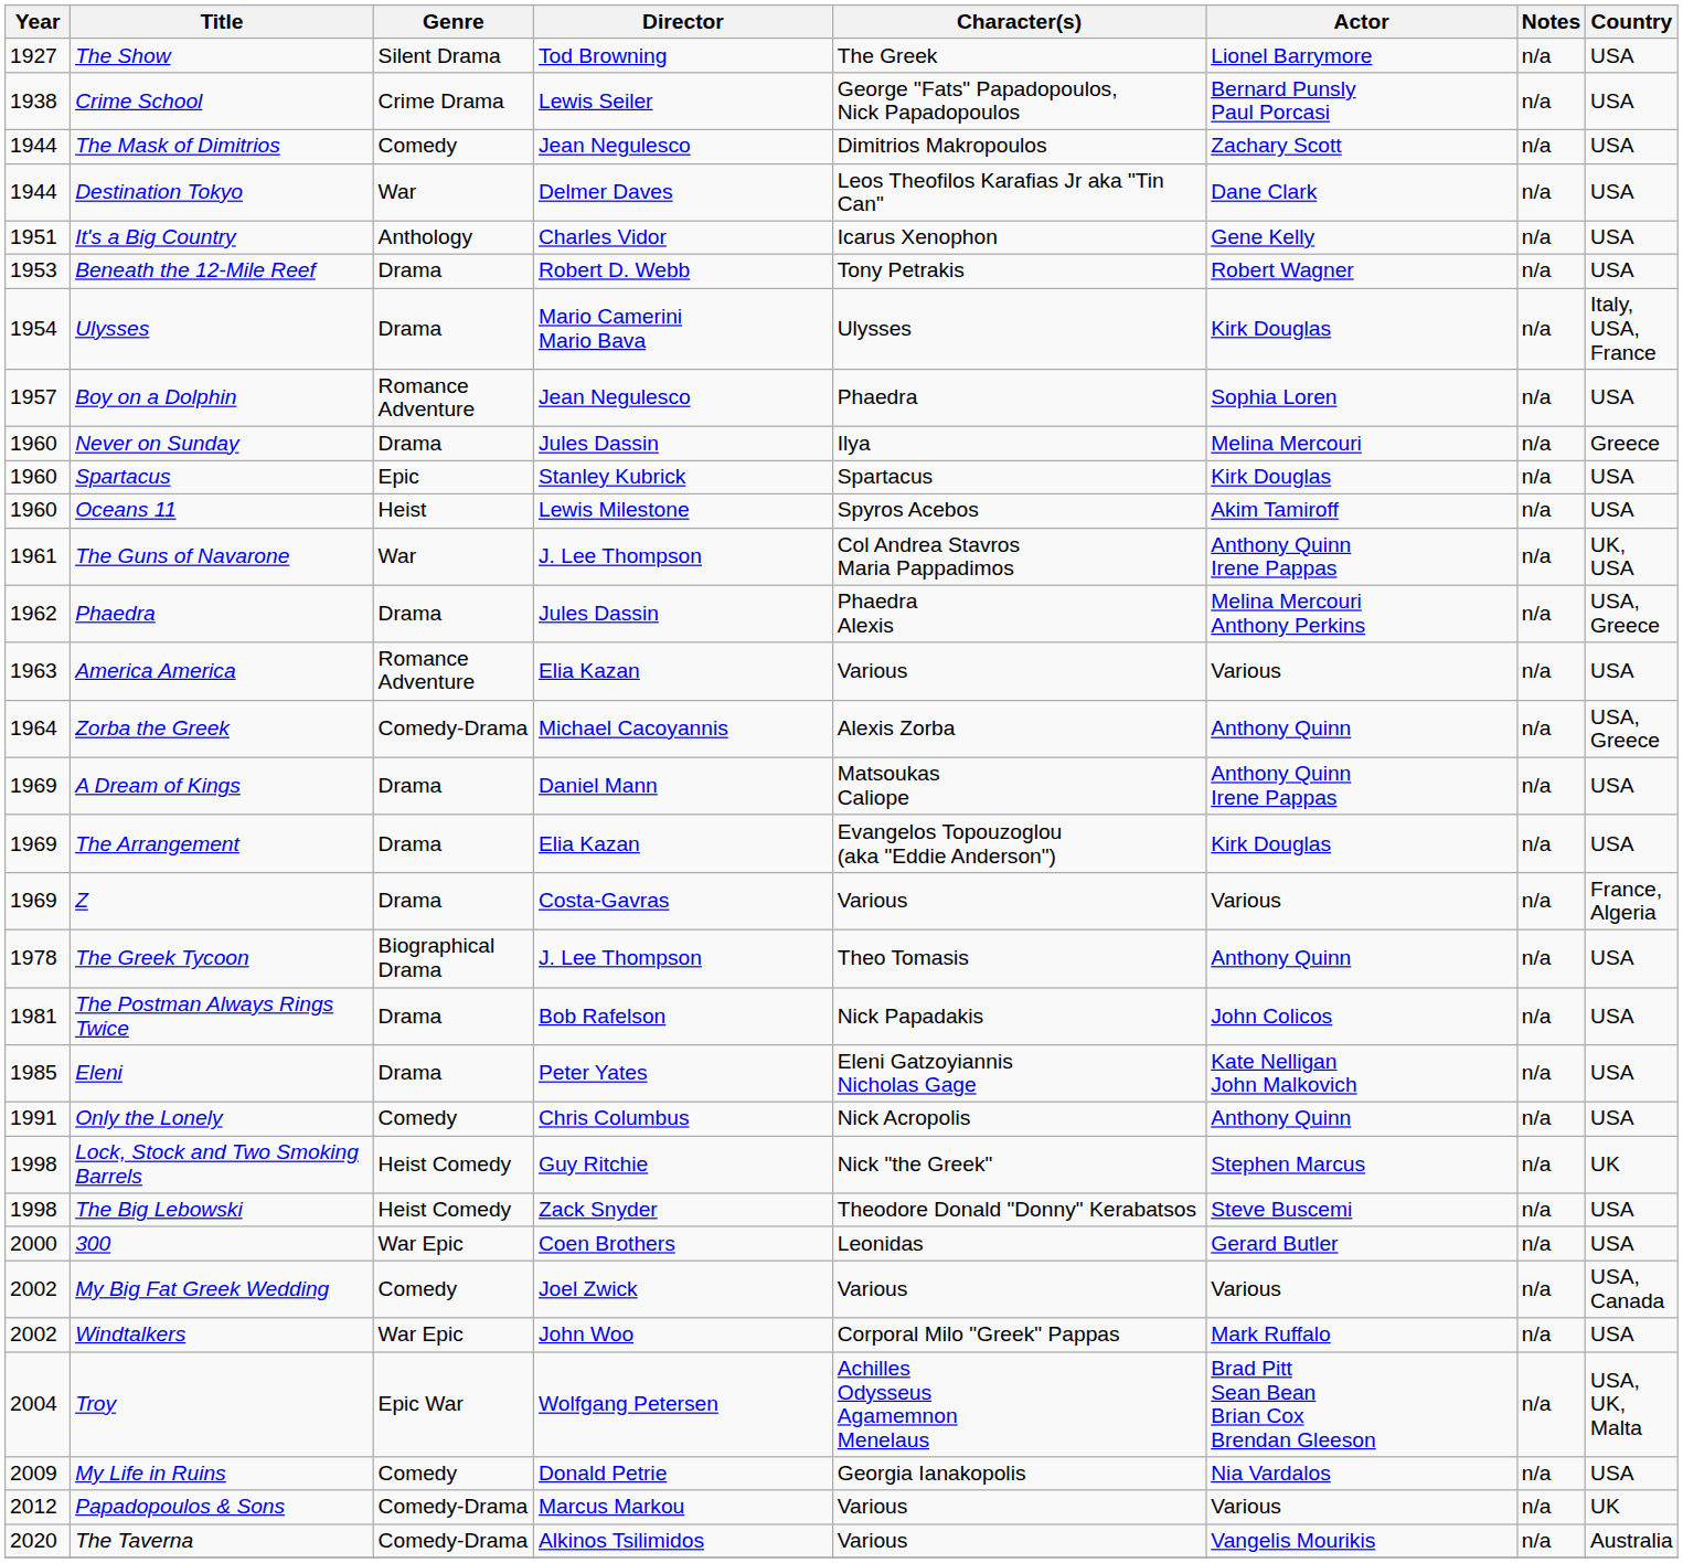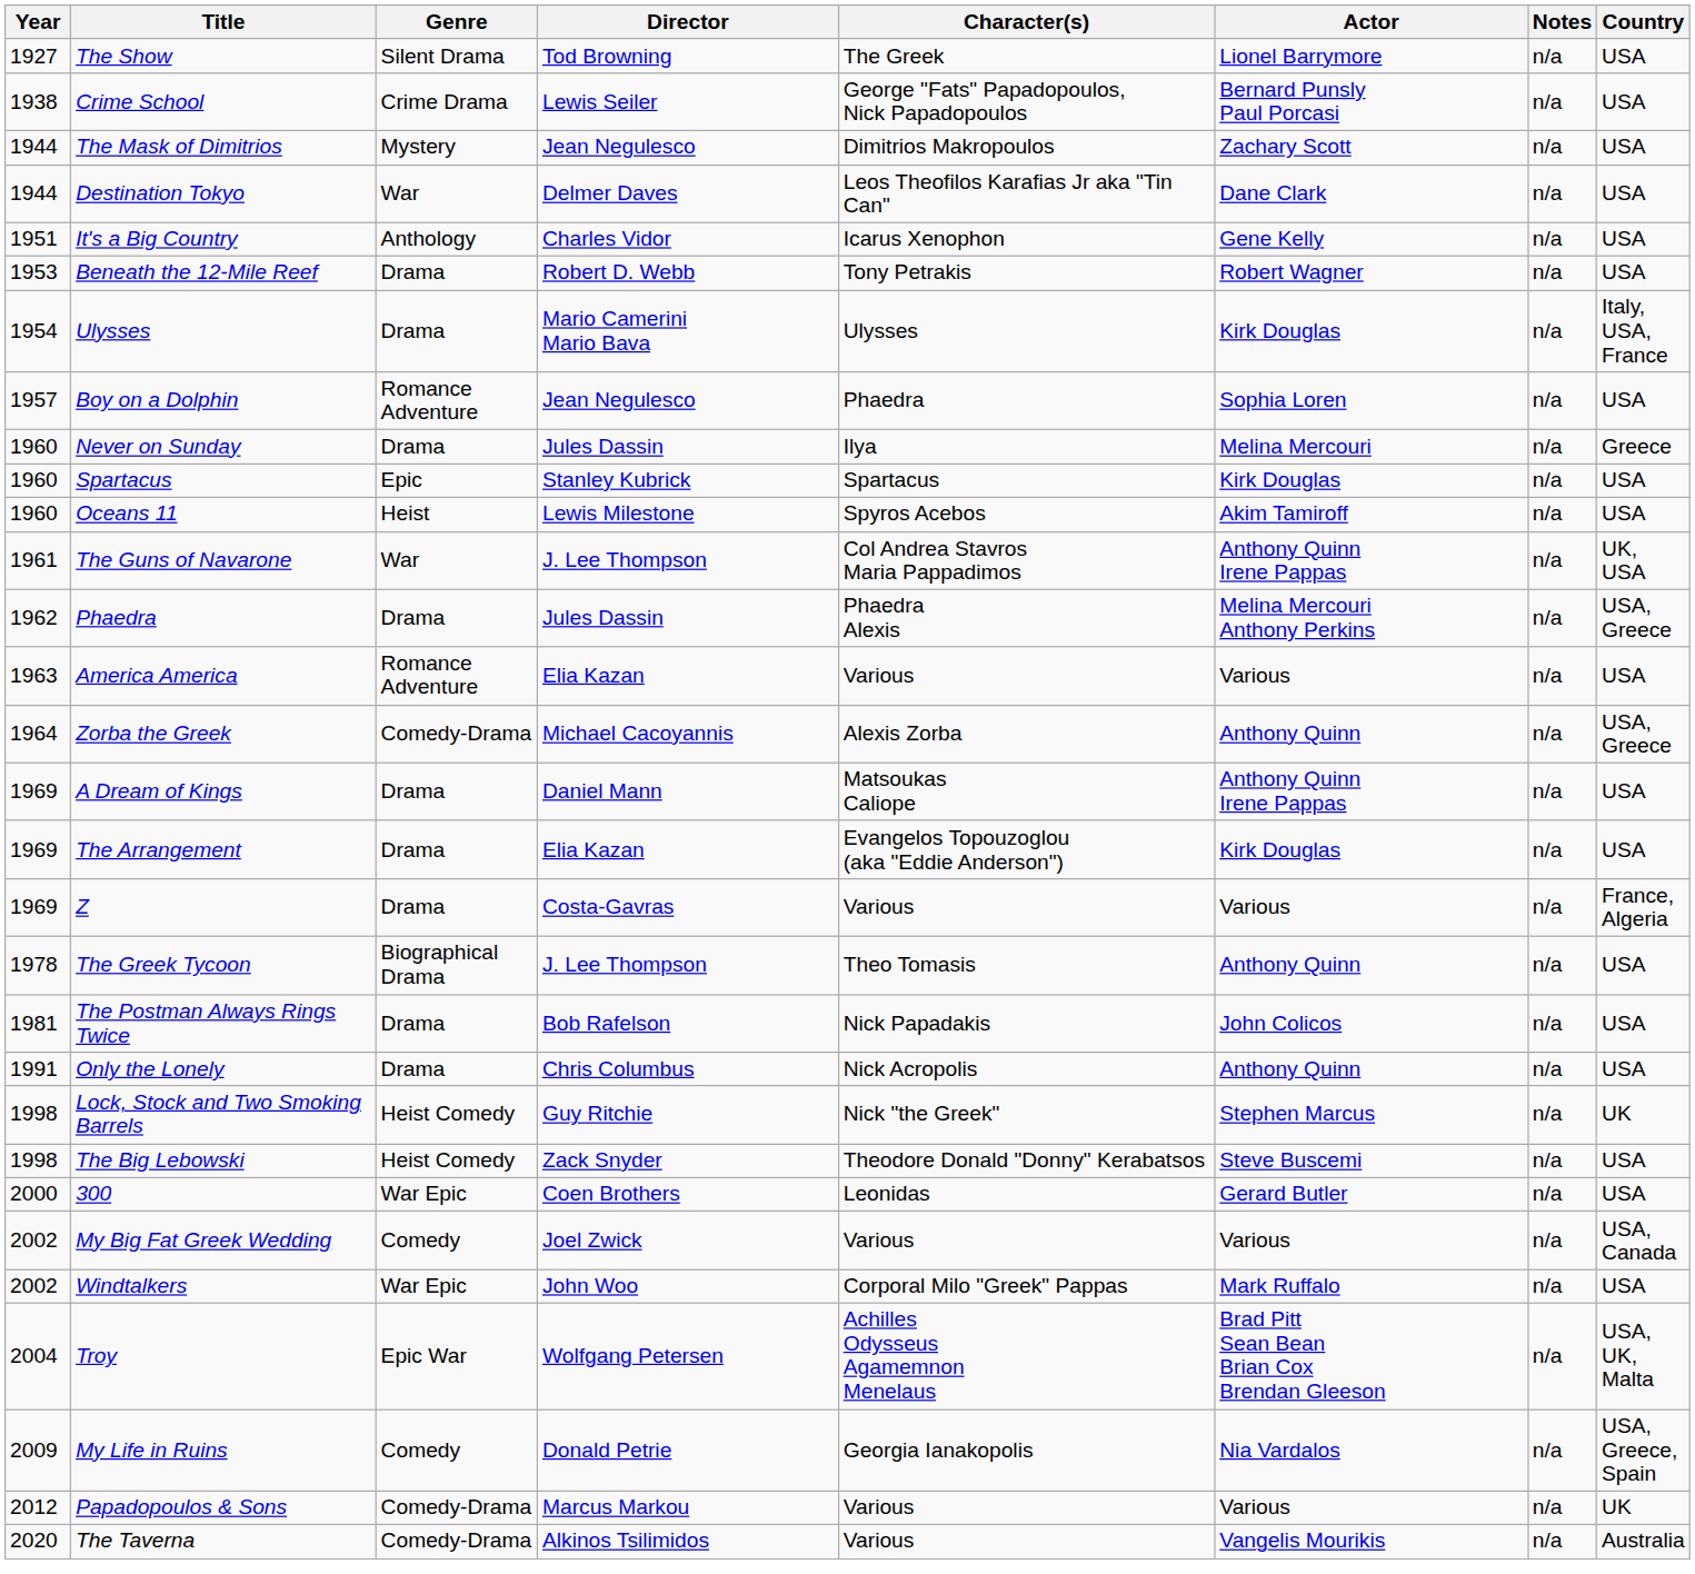 <table class="wikitable sortable" style="width: 100%">
 <tr>
 <th style="width:4%;">Year</th>
 <th style="width:20%;">Title</th>
 <th style="width:10%;">Genre</th>
 <th style="width:20%;">Director</th>
 <th style="width:25%;">Character(s)</th>
 <th style="width:25%;">Actor</th>
 <th style="width:36%;">Notes</th>
 <th style="width:9%;">Country</th>
 </tr>
 <tr>
 <td>1927</td>
 <td><em><a href='#'>The Show</a></em></td>
 <td>Silent Drama</td>
 <td><a href='#'>Tod Browning</a></td>
 <td>The Greek</td>
 <td><a href='#'>Lionel Barrymore</a></td>
 <td>n/a</td>
 <td>USA</td>
 </tr>
 <tr>
 <td>1938</td>
 <td><em><a href='#'>Crime School</a></em></td>
 <td>Crime Drama</td>
 <td><a href='#'>Lewis Seiler</a></td>
 <td>George "Fats" Papadopoulos, <br> Nick Papadopoulos</td>
 <td><a href='#'>Bernard Punsly</a> <br> <a href='#'>Paul Porcasi</a></td>
 <td>n/a</td>
 <td>USA</td>
 </tr>
 <tr>
 <td>1944</td>
 <td><em><a href='#'>The Mask of Dimitrios</a></em></td>
-<td>Comedy</td>
+<td>Mystery</td>
 <td><a href='#'>Jean Negulesco</a></td>
 <td>Dimitrios Makropoulos</td>
 <td><a href='#'>Zachary Scott</a> <br></td>
 <td>n/a</td>
 <td>USA</td>
 </tr>
 <tr>
 <td>1944</td>
 <td><em><a href='#'>Destination Tokyo</a></em></td>
 <td>War</td>
 <td><a href='#'>Delmer Daves</a></td>
 <td>Leos Theofilos Karafias Jr aka "Tin Can"</td>
 <td><a href='#'>Dane Clark</a> <br></td>
 <td>n/a</td>
 <td>USA</td>
 </tr>
 <tr>
 <td>1951</td>
 <td><em><a href='#'>It's a Big Country</a></em></td>
 <td>Anthology</td>
 <td><a href='#'>Charles Vidor</a></td>
 <td>Icarus Xenophon</td>
 <td><a href='#'>Gene Kelly</a></td>
 <td>n/a</td>
 <td>USA</td>
 </tr>
 <tr>
 <td>1953</td>
 <td><em><a href='#'>Beneath the 12-Mile Reef</a></em></td>
 <td>Drama</td>
 <td><a href='#'>Robert D. Webb</a></td>
 <td>Tony Petrakis</td>
 <td><a href='#'>Robert Wagner</a></td>
 <td>n/a</td>
 <td>USA</td>
 </tr>
 <tr>
 <td>1954</td>
 <td><em><a href='#'>Ulysses</a></em></td>
 <td>Drama</td>
 <td><a href='#'>Mario Camerini</a> <br> <a href='#'>Mario Bava</a></td>
 <td>Ulysses</td>
 <td><a href='#'>Kirk Douglas</a> <br></td>
 <td>n/a</td>
 <td>Italy, USA, France</td>
 </tr>
 <tr>
 <td>1957</td>
 <td><em><a href='#'>Boy on a Dolphin</a></em></td>
 <td>Romance Adventure</td>
 <td><a href='#'>Jean Negulesco</a></td>
 <td>Phaedra</td>
 <td><a href='#'>Sophia Loren</a> <br></td>
 <td>n/a</td>
 <td>USA</td>
 </tr>
 <tr>
 <td>1960</td>
 <td><em><a href='#'>Never on Sunday</a></em></td>
 <td>Drama</td>
 <td><a href='#'>Jules Dassin</a></td>
 <td>Ilya</td>
 <td><a href='#'>Melina Mercouri</a> <br></td>
 <td>n/a</td>
 <td>Greece</td>
 </tr>
 <tr>
 <td>1960</td>
 <td><em><a href='#'>Spartacus</a></em></td>
 <td>Epic</td>
 <td><a href='#'>Stanley Kubrick</a></td>
 <td>Spartacus</td>
 <td><a href='#'>Kirk Douglas</a> <br></td>
 <td>n/a</td>
 <td>USA</td>
 </tr>
 <tr>
 <td>1960</td>
 <td><em><a href='#'>Oceans 11</a></em></td>
 <td>Heist</td>
 <td><a href='#'>Lewis Milestone</a></td>
 <td>Spyros Acebos</td>
 <td><a href='#'>Akim Tamiroff</a> <br></td>
 <td>n/a</td>
 <td>USA</td>
 </tr>
 <tr>
 <td>1961</td>
 <td><em><a href='#'>The Guns of Navarone</a></em></td>
 <td>War</td>
 <td><a href='#'>J. Lee Thompson</a></td>
 <td>Col Andrea Stavros <br> Maria Pappadimos</td>
 <td><a href='#'>Anthony Quinn</a> <br> <a href='#'>Irene Pappas</a></td>
 <td>n/a</td>
 <td>UK, USA</td>
 </tr>
 <tr>
 <td>1962</td>
 <td><em><a href='#'>Phaedra</a></em></td>
 <td>Drama</td>
 <td><a href='#'>Jules Dassin</a></td>
 <td>Phaedra  <br>  Alexis</td>
 <td><a href='#'>Melina Mercouri</a> <br>  <a href='#'>Anthony Perkins</a></td>
 <td>n/a</td>
 <td>USA, Greece</td>
 </tr>
 <tr>
 <td>1963</td>
 <td><em><a href='#'>America America</a></em></td>
 <td>Romance Adventure</td>
 <td><a href='#'>Elia Kazan</a></td>
 <td>Various</td>
 <td>Various <br></td>
 <td>n/a</td>
 <td>USA</td>
 </tr>
 <tr>
 <td>1964</td>
 <td><em><a href='#'>Zorba the Greek</a></em></td>
 <td>Comedy-Drama</td>
 <td><a href='#'>Michael Cacoyannis</a></td>
 <td>Alexis Zorba</td>
 <td><a href='#'>Anthony Quinn</a> <br></td>
 <td>n/a</td>
 <td>USA, Greece</td>
 </tr>
 <tr>
 <td>1969</td>
 <td><em><a href='#'>A Dream of Kings</a></em></td>
 <td>Drama</td>
 <td><a href='#'>Daniel Mann</a></td>
 <td>Matsoukas <br> Caliope</td>
 <td><a href='#'>Anthony Quinn</a> <br> <a href='#'>Irene Pappas</a></td>
 <td>n/a</td>
 <td>USA</td>
 </tr>
 <tr>
 <td>1969</td>
 <td><em><a href='#'>The Arrangement</a></em></td>
 <td>Drama</td>
 <td><a href='#'>Elia Kazan</a></td>
 <td>Evangelos Topouzoglou  <br> (aka "Eddie Anderson")</td>
 <td><a href='#'>Kirk Douglas</a></td>
 <td>n/a</td>
 <td>USA</td>
 </tr>
 <tr>
 <td>1969</td>
 <td><em><a href='#'>Z</a></em></td>
 <td>Drama</td>
 <td><a href='#'>Costa-Gavras</a></td>
 <td>Various</td>
 <td>Various <br></td>
 <td>n/a</td>
 <td>France, Algeria</td>
 </tr>
 <tr>
 <td>1978</td>
 <td><em><a href='#'>The Greek Tycoon</a></em></td>
 <td>Biographical Drama</td>
 <td><a href='#'>J. Lee Thompson</a></td>
 <td>Theo Tomasis</td>
 <td><a href='#'>Anthony Quinn</a></td>
 <td>n/a</td>
 <td>USA</td>
 </tr>
 <tr>
 <td>1981</td>
 <td><em><a href='#'>The Postman Always Rings Twice</a></em></td>
 <td>Drama</td>
 <td><a href='#'>Bob Rafelson</a></td>
 <td>Nick Papadakis</td>
 <td><a href='#'>John Colicos</a></td>
 <td>n/a</td>
 <td>USA</td>
 </tr>
 <tr>
-<td>1985</td>
-<td><em><a href='#'>Eleni</a></em></td>
-<td>Drama</td>
-<td><a href='#'>Peter Yates</a></td>
-<td>Eleni Gatzoyiannis <br> <a href='#'>Nicholas Gage</a></td>
-<td><a href='#'>Kate Nelligan</a> <br>  <a href='#'>John Malkovich</a></td>
-<td>n/a</td>
-<td>USA</td>
-</tr>
-<tr>
 <td>1991</td>
 <td><em><a href='#'>Only the Lonely</a></em></td>
-<td>Comedy</td>
+<td>Drama</td>
 <td><a href='#'>Chris Columbus</a></td>
 <td>Nick Acropolis</td>
 <td><a href='#'>Anthony Quinn</a> <br></td>
 <td>n/a</td>
 <td>USA</td>
 </tr>
 <tr>
 <td>1998</td>
 <td><em><a href='#'>Lock, Stock and Two Smoking Barrels</a></em></td>
 <td>Heist Comedy</td>
 <td><a href='#'>Guy Ritchie</a></td>
 <td>Nick "the Greek"</td>
 <td><a href='#'>Stephen Marcus</a> <br></td>
 <td>n/a</td>
 <td>UK</td>
 </tr>
 <tr>
 <td>1998</td>
 <td><em><a href='#'>The Big Lebowski</a></em></td>
 <td>Heist Comedy</td>
 <td><a href='#'>Zack Snyder</a></td>
 <td>Theodore Donald "Donny" Kerabatsos</td>
 <td><a href='#'>Steve Buscemi</a> <br></td>
 <td>n/a</td>
 <td>USA</td>
 </tr>
 <tr>
 <td>2000</td>
 <td><em><a href='#'>300</a></em></td>
 <td>War Epic</td>
 <td><a href='#'>Coen Brothers</a></td>
 <td>Leonidas</td>
 <td><a href='#'>Gerard Butler</a></td>
 <td>n/a</td>
 <td>USA</td>
 </tr>
 <tr>
 <td>2002</td>
 <td><em><a href='#'>My Big Fat Greek Wedding</a></em></td>
 <td>Comedy</td>
 <td><a href='#'>Joel Zwick</a></td>
 <td>Various</td>
 <td>Various</td>
 <td>n/a</td>
 <td>USA, Canada</td>
 </tr>
 <tr>
 <td>2002</td>
 <td><em><a href='#'>Windtalkers</a></em></td>
 <td>War Epic</td>
 <td><a href='#'>John Woo</a></td>
 <td>Corporal Milo "Greek" Pappas</td>
 <td><a href='#'>Mark Ruffalo</a></td>
 <td>n/a</td>
 <td>USA</td>
 </tr>
 <tr>
 <td>2004</td>
 <td><em><a href='#'>Troy</a></em></td>
 <td>Epic War</td>
 <td><a href='#'>Wolfgang Petersen</a></td>
 <td><a href='#'>Achilles</a> <br> <a href='#'>Odysseus</a> <br> <a href='#'>Agamemnon</a> <br> <a href='#'>Menelaus</a></td>
 <td><a href='#'>Brad Pitt</a> <br> <a href='#'>Sean Bean</a> <br> <a href='#'>Brian Cox</a> <br> <a href='#'>Brendan Gleeson</a></td>
 <td>n/a</td>
 <td>USA, UK, Malta</td>
 </tr>
 <tr>
 <td>2009</td>
 <td><em><a href='#'>My Life in Ruins</a></em></td>
 <td>Comedy</td>
 <td><a href='#'>Donald Petrie</a></td>
 <td>Georgia Ianakopolis</td>
 <td><a href='#'>Nia Vardalos</a></td>
 <td>n/a</td>
-<td>USA</td>
+<td>USA, Greece, Spain</td>
 </tr>
 <tr>
 <td>2012</td>
 <td><em><a href='#'>Papadopoulos & Sons</a></em></td>
 <td>Comedy-Drama</td>
 <td><a href='#'>Marcus Markou</a></td>
 <td>Various</td>
 <td>Various</td>
 <td>n/a</td>
 <td>UK</td>
 </tr>
 <tr>
 <td>2020</td>
 <td><em>The Taverna</em></td>
 <td>Comedy-Drama</td>
 <td><a href='#'>Alkinos Tsilimidos</a></td>
 <td>Various</td>
 <td><a href='#'>Vangelis Mourikis</a></td>
 <td>n/a</td>
 <td>Australia</td>
 </tr>
 <tr>
 </tr>
 </table>
